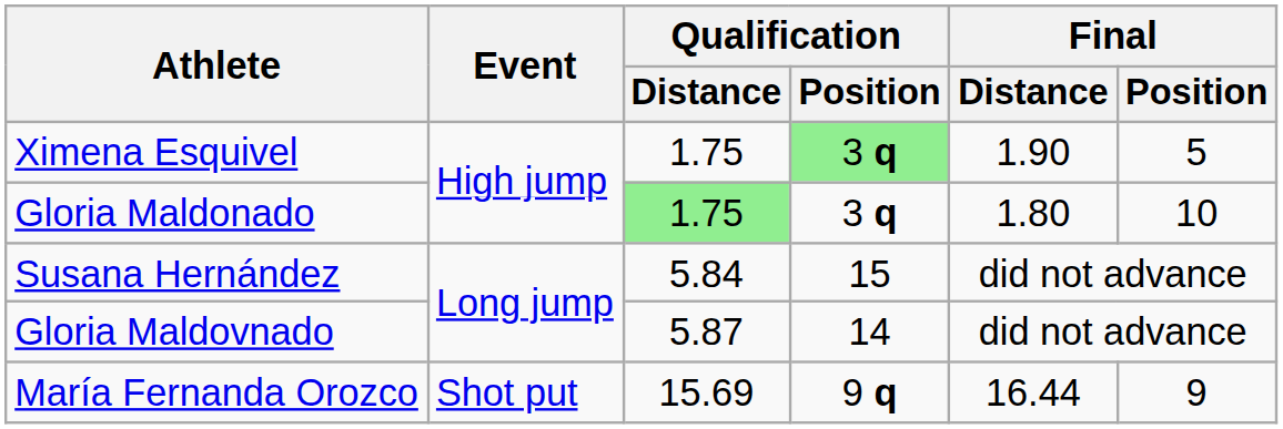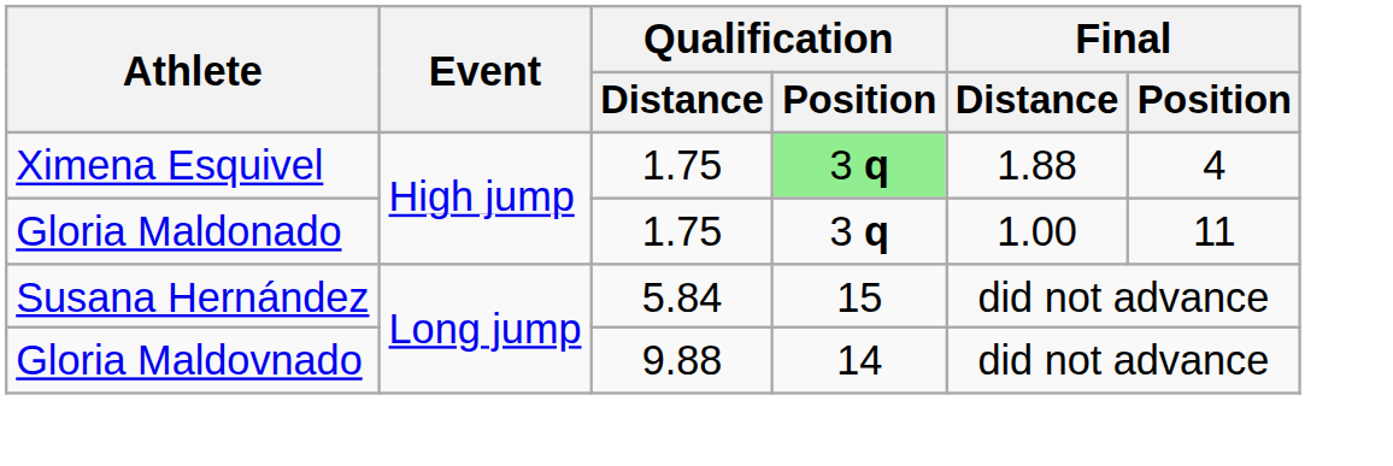 <table class=wikitable style="font-size:90%">
 <tr>
 <th rowspan=2>Athlete</th>
 <th rowspan=2>Event</th>
 <th colspan=2>Qualification</th>
 <th colspan=2>Final</th>
 </tr>
 <tr style="font-size:95%">
 <th>Distance</th>
 <th>Position</th>
 <th>Distance</th>
 <th>Position</th>
 </tr>
 <tr align=center>
 <td align=left><a href='#'>Ximena Esquivel</a></td>
 <td align=left rowspan=2><a href='#'>High jump</a></td>
 <td>1.75</td>
 <td style="background: lightgreen;">3 <strong>q</strong></td>
-<td>1.90</td>
-<td>5</td>
+<td>1.88</td>
+<td>4</td>
 </tr>
 <tr align=center>
 <td align=left><a href='#'>Gloria Maldonado</a></td>
-<td style="background: lightgreen;">1.75</td>
+<td>1.75</td>
 <td>3 <strong>q</strong></td>
-<td>1.80</td>
-<td>10</td>
+<td>1.00</td>
+<td>11</td>
 </tr>
 <tr align=center>
 <td align=left><a href='#'>Susana Hernández</a></td>
 <td align=left rowspan=2><a href='#'>Long jump</a></td>
 <td>5.84</td>
 <td>15</td>
 <td colspan=2>did not advance</td>
 </tr>
 <tr align=center>
 <td align=left><a href='#'>Gloria Maldovnado</a></td>
-<td>5.87</td>
+<td>9.88</td>
 <td>14</td>
 <td colspan=2>did not advance</td>
 </tr>
-<tr align=center>
-<td align=left><a href='#'>María Fernanda Orozco</a></td>
-<td align=left><a href='#'>Shot put</a></td>
-<td>15.69</td>
-<td>9 <strong>q</strong></td>
-<td>16.44</td>
-<td>9</td>
-</tr>
 </table>
